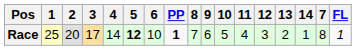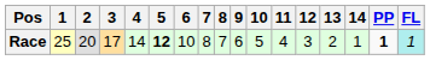 <table class="wikitable" style="font-size: 85%">
 <tr>
 <th>Pos</th>
 <th>1</th>
 <th>2</th>
 <th>3</th>
 <th>4</th>
 <th>5</th>
 <th>6</th>
-<th><a href='#'>PP</a></th>
+<th>7</th>
 <th>8</th>
 <th>9</th>
 <th>10</th>
 <th>11</th>
 <th>12</th>
 <th>13</th>
 <th>14</th>
-<th>7</th>
+<th><a href='#'>PP</a></th>
 <th><a href='#'>FL</a></th>
 </tr>
 <tr align="center">
 <th>Race</th>
 <td style="background:#FFFFBF;">25</td>
 <td style="background:#DFDFDF;">20</td>
 <td style="background:#FFDF9F;">17</td>
 <td style="background:#DFFFDF;">14</td>
 <td style="background:#DFFFDF;"><strong>12</strong></td>
 <td style="background:#DFFFDF;">10</td>
-<td><strong>1</strong></td>
+<td style="background:#DFFFDF;">8</td>
 <td style="background:#DFFFDF;">7</td>
 <td style="background:#DFFFDF;">6</td>
 <td style="background:#DFFFDF;">5</td>
 <td style="background:#DFFFDF;">4</td>
 <td style="background:#DFFFDF;">3</td>
 <td style="background:#DFFFDF;">2</td>
 <td style="background:#DFFFDF;">1</td>
-<td style="background:#DFFFDF;">8</td>
-<td><em>1</em></td>
+<td><strong>1</strong></td>
+<td style="background: paleturquoise;"><em>1</em></td>
 </tr>
 </table>
